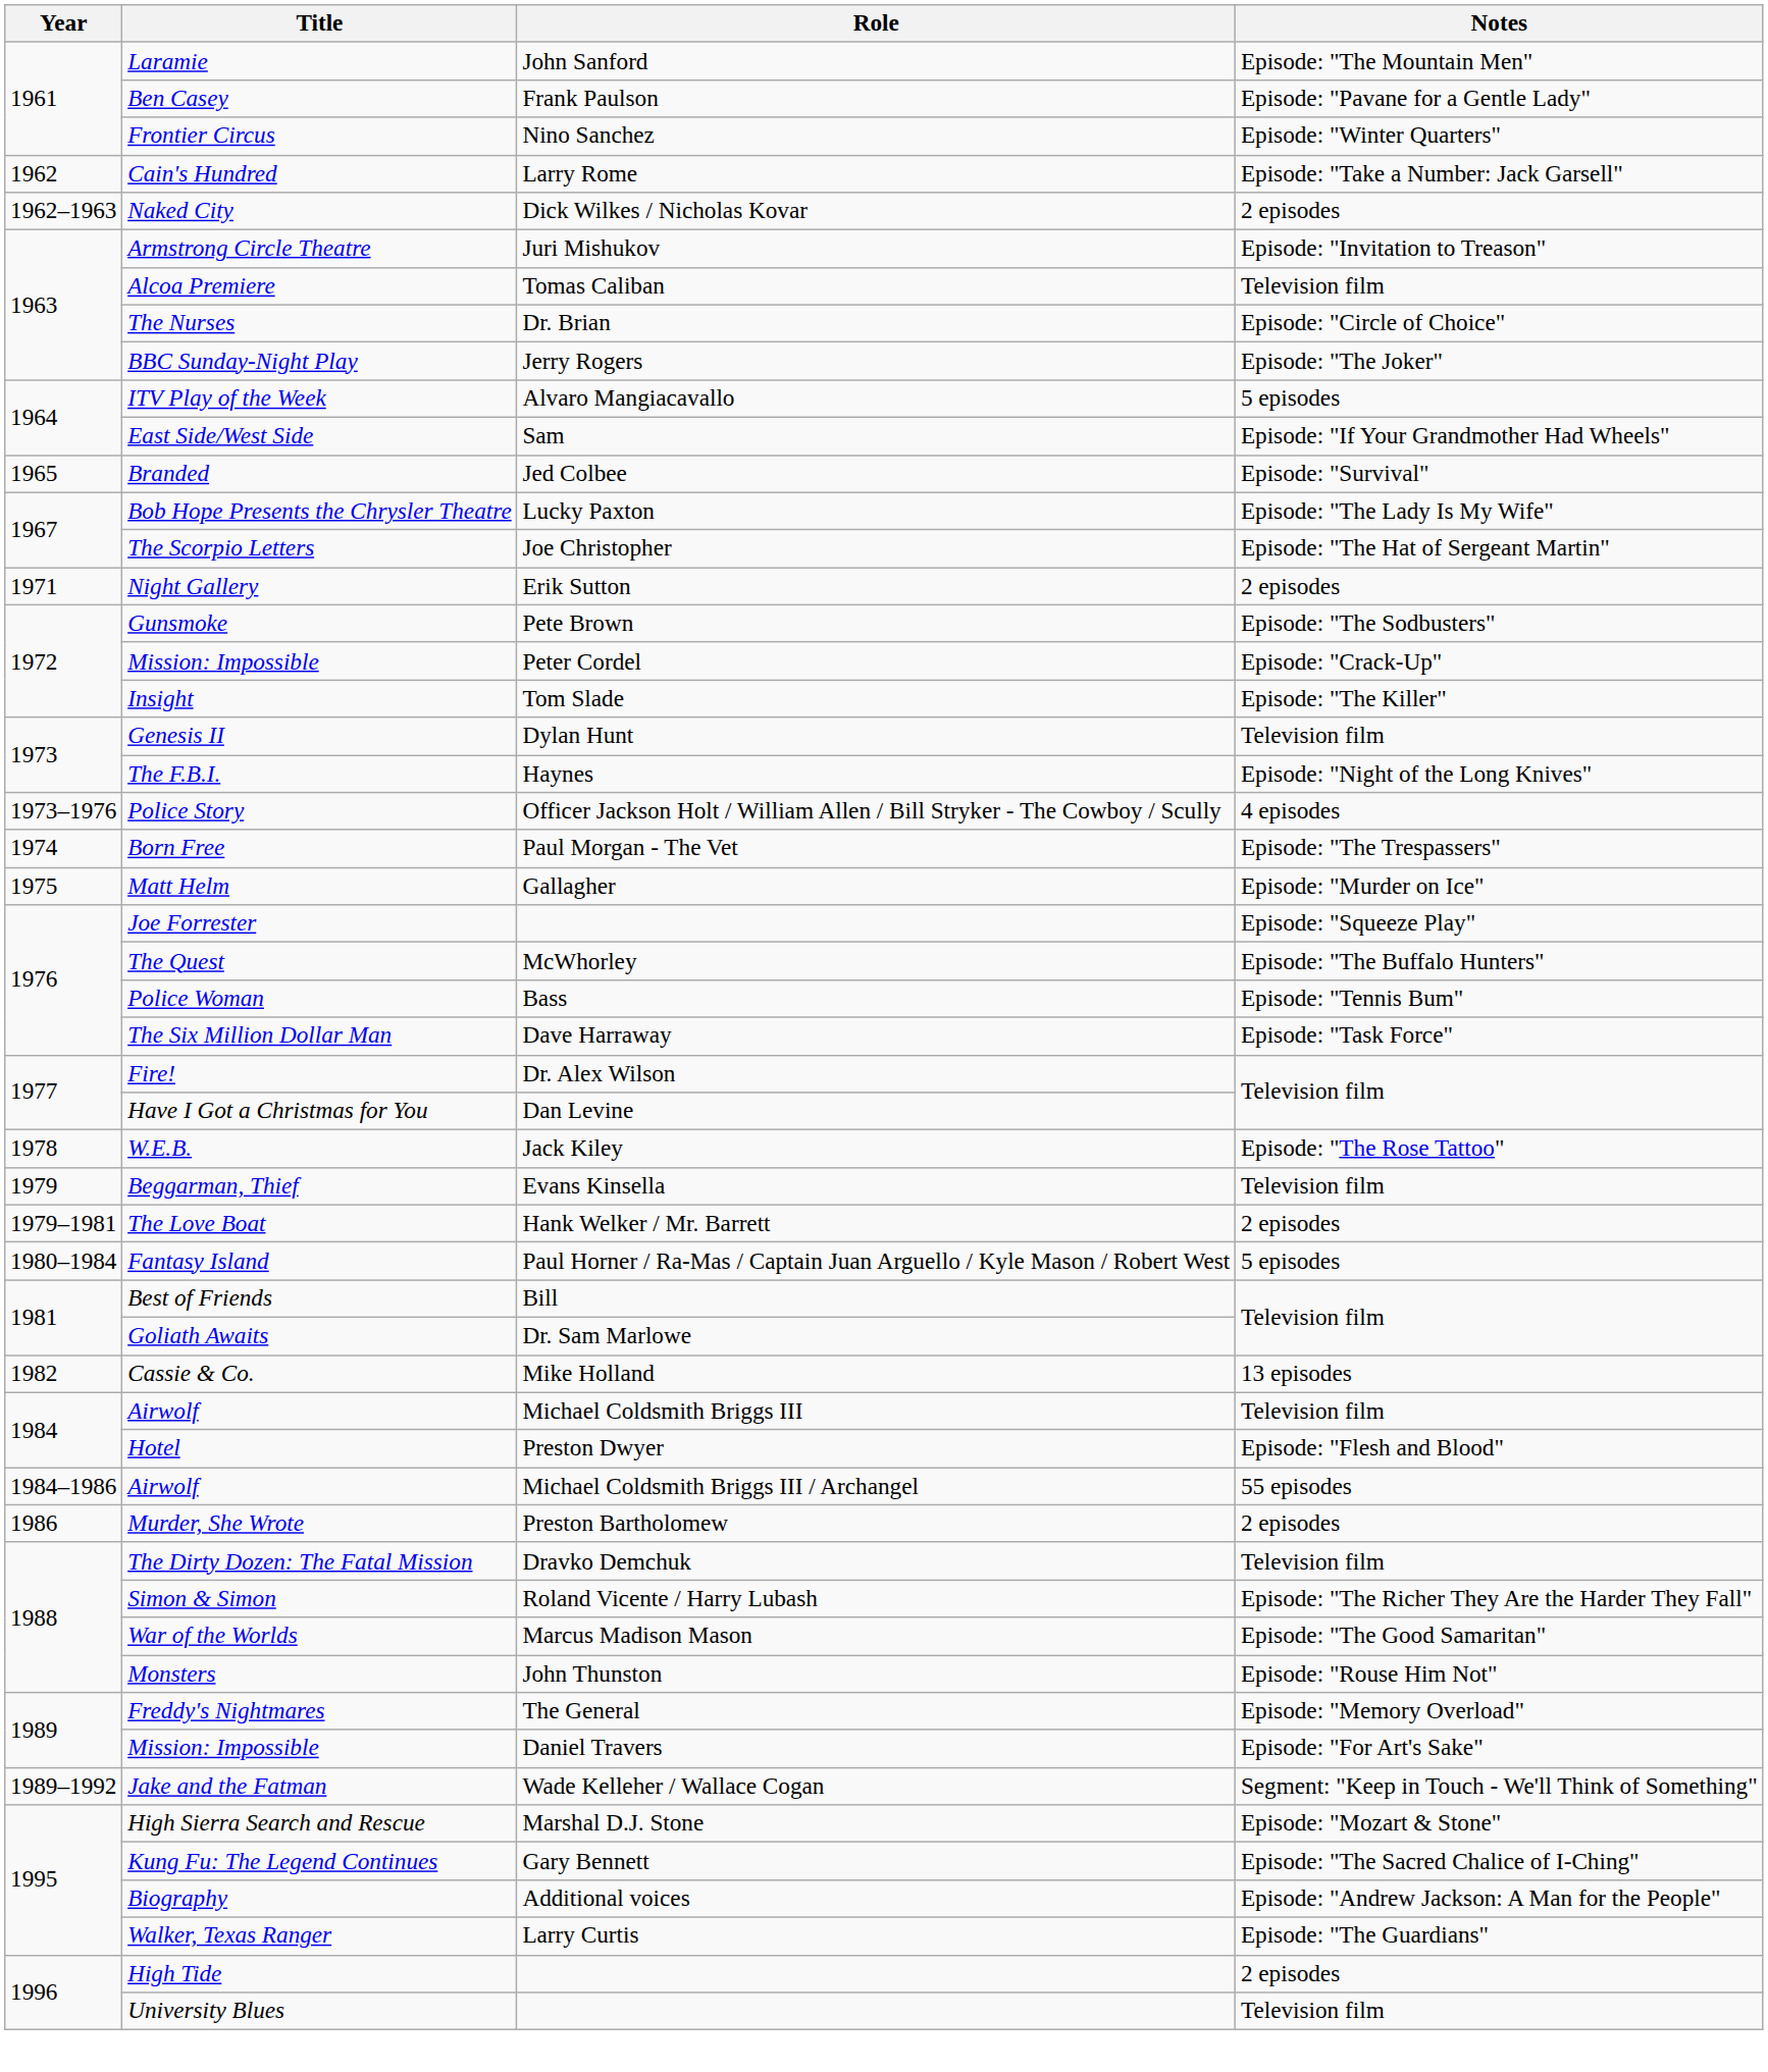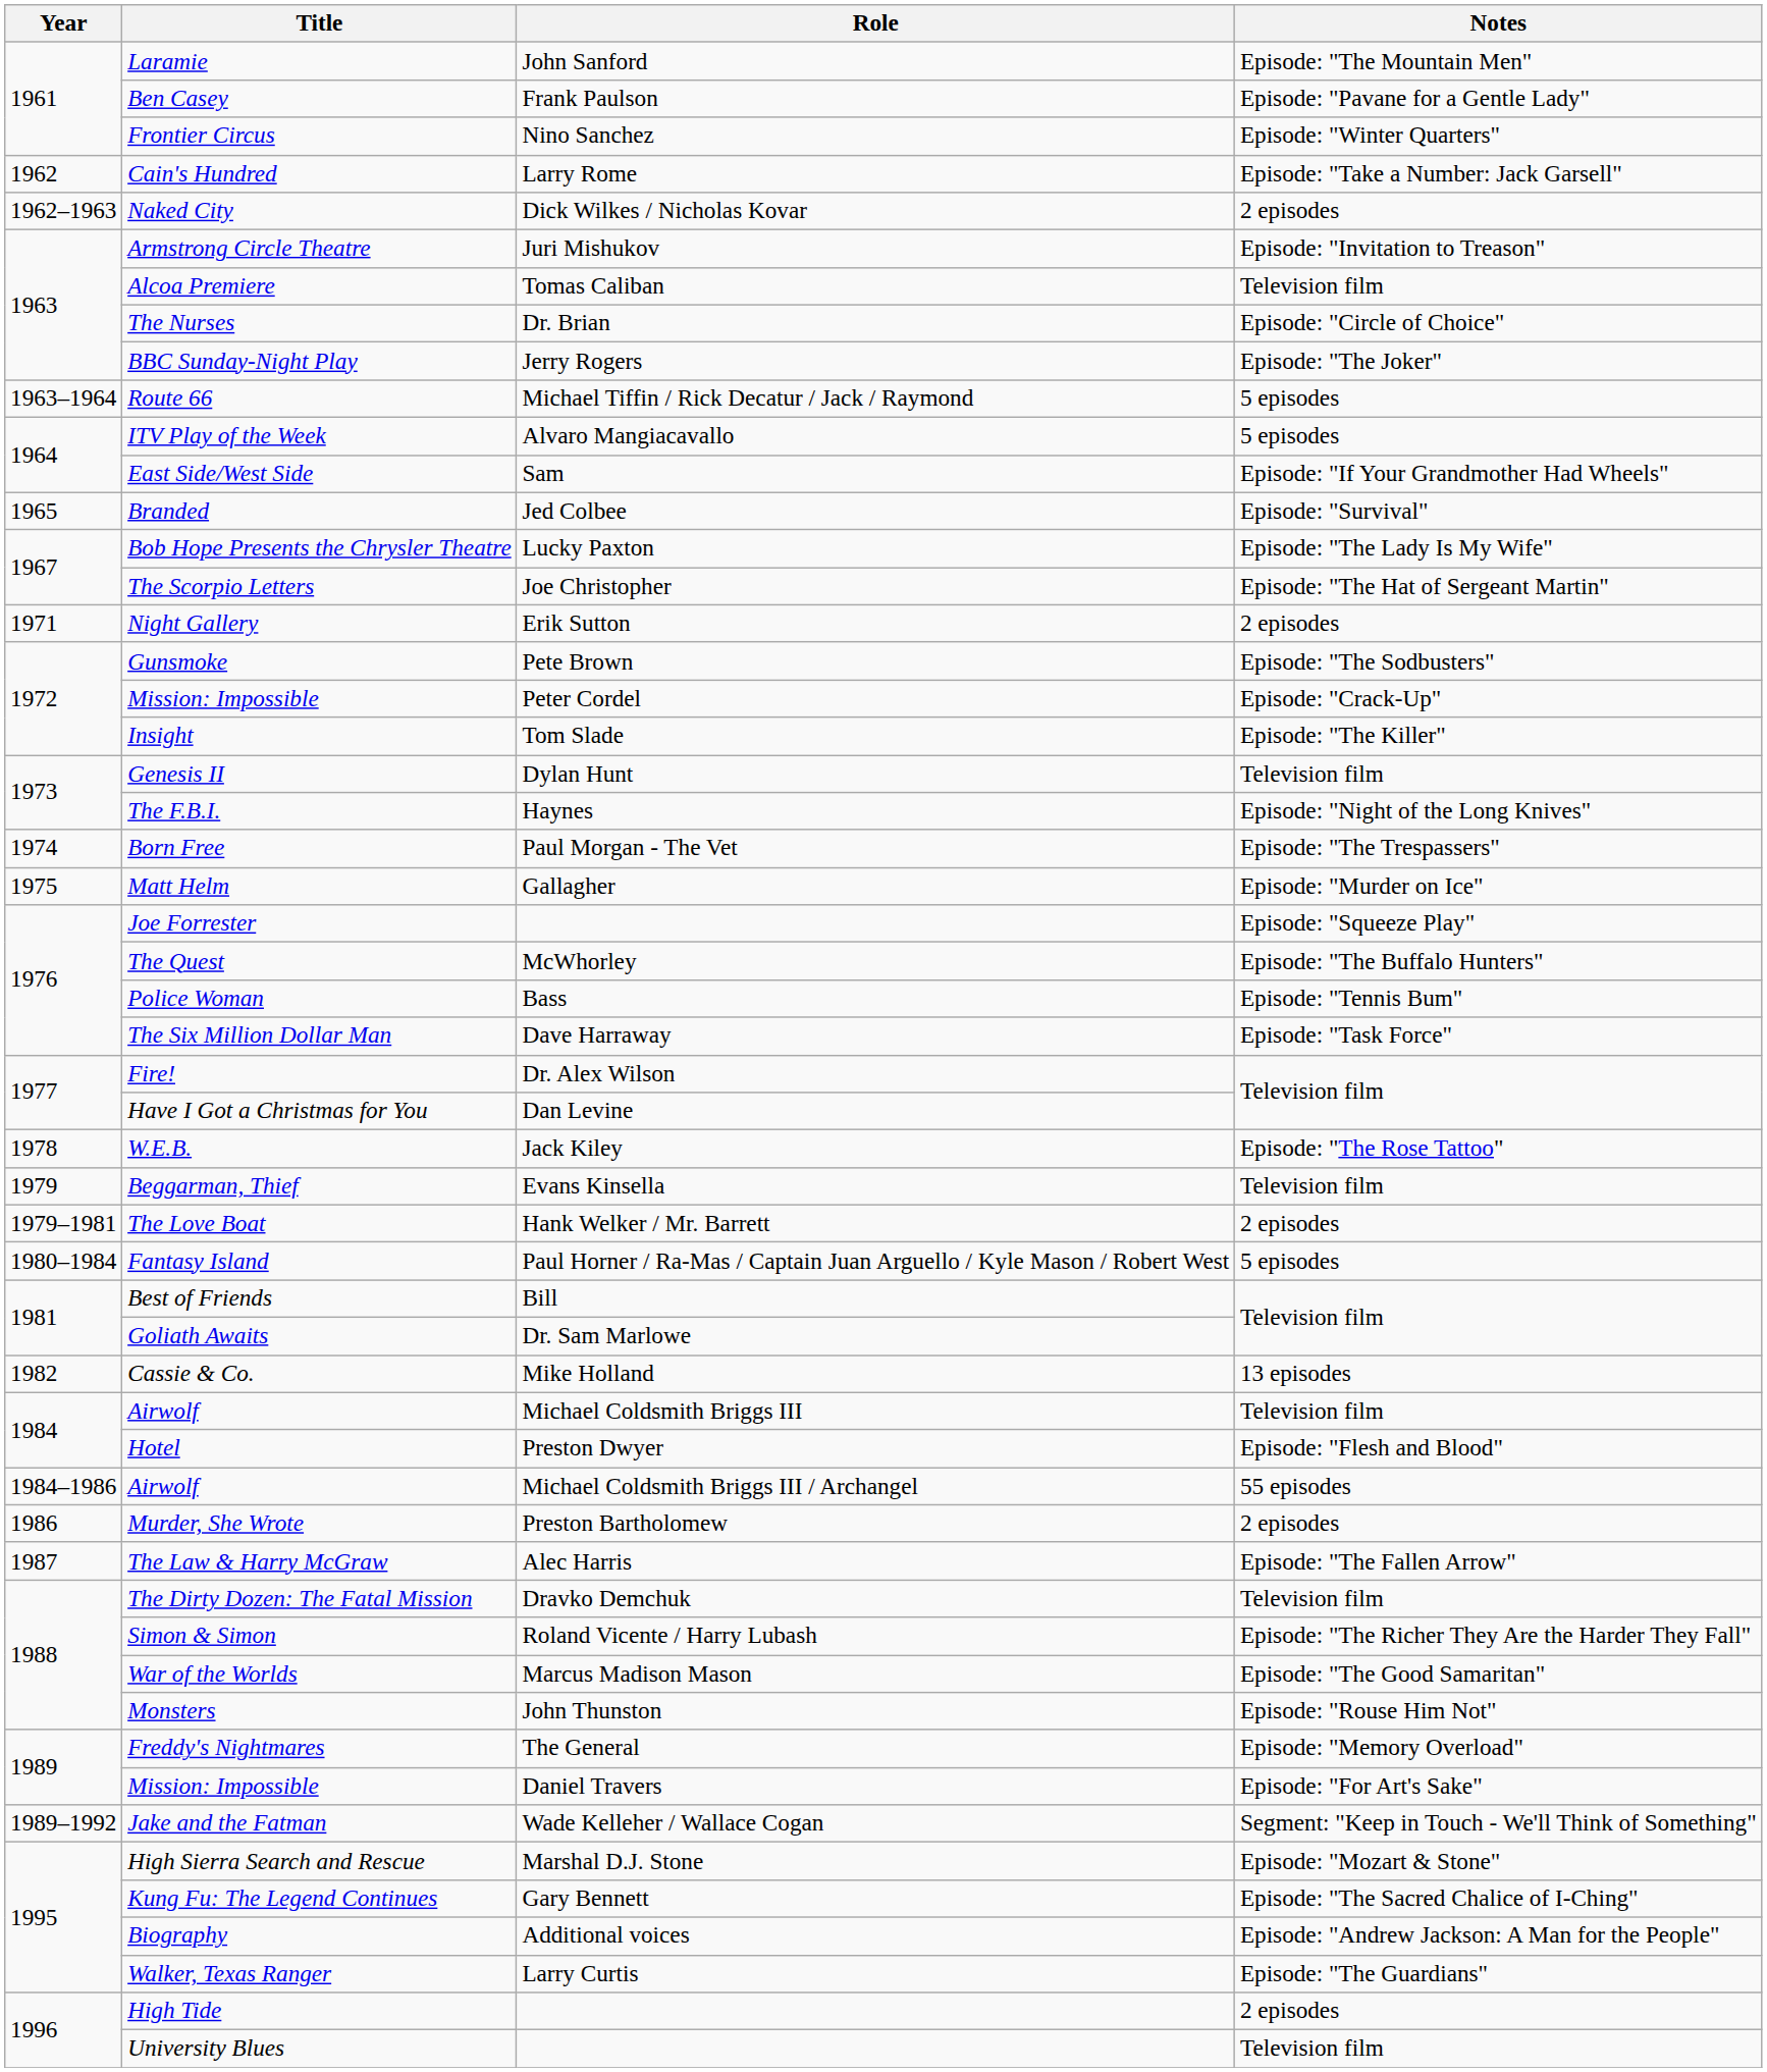 <table class="wikitable sortable">
 <tr>
 <th>Year</th>
 <th>Title</th>
 <th>Role</th>
 <th class="unsortable">Notes</th>
 </tr>
 <tr>
 <td rowspan="3">1961</td>
 <td><em><a href='#'>Laramie</a></em></td>
 <td>John Sanford</td>
 <td>Episode: "The Mountain Men"</td>
 </tr>
 <tr>
 <td><em><a href='#'>Ben Casey</a></em></td>
 <td>Frank Paulson</td>
 <td>Episode: "Pavane for a Gentle Lady"</td>
 </tr>
 <tr>
 <td><em><a href='#'>Frontier Circus</a></em></td>
 <td>Nino Sanchez</td>
 <td>Episode: "Winter Quarters"</td>
 </tr>
 <tr>
 <td>1962</td>
 <td><em><a href='#'>Cain's Hundred</a></em></td>
 <td>Larry Rome</td>
 <td>Episode: "Take a Number: Jack Garsell"</td>
 </tr>
 <tr>
 <td>1962–1963</td>
 <td><em><a href='#'>Naked City</a></em></td>
 <td>Dick Wilkes / Nicholas Kovar</td>
 <td>2 episodes</td>
 </tr>
 <tr>
 <td rowspan="4">1963</td>
 <td><em><a href='#'>Armstrong Circle Theatre</a></em></td>
 <td>Juri Mishukov</td>
 <td>Episode: "Invitation to Treason"</td>
 </tr>
 <tr>
 <td><em><a href='#'>Alcoa Premiere</a></em></td>
 <td>Tomas Caliban</td>
 <td>Television film</td>
 </tr>
 <tr>
 <td><em><a href='#'>The Nurses</a></em></td>
 <td>Dr. Brian</td>
 <td>Episode: "Circle of Choice"</td>
 </tr>
 <tr>
 <td><em><a href='#'>BBC Sunday-Night Play</a></em></td>
 <td>Jerry Rogers</td>
 <td>Episode: "The Joker"</td>
+</tr>
+<tr>
+<td>1963–1964</td>
+<td><em><a href='#'>Route 66</a></em></td>
+<td>Michael Tiffin / Rick Decatur / Jack / Raymond</td>
+<td>5 episodes</td>
 </tr>
 <tr>
 <td rowspan="2">1964</td>
 <td><em><a href='#'>ITV Play of the Week</a></em></td>
 <td>Alvaro Mangiacavallo</td>
 <td>5 episodes</td>
 </tr>
 <tr>
 <td><em><a href='#'>East Side/West Side</a></em></td>
 <td>Sam</td>
 <td>Episode: "If Your Grandmother Had Wheels"</td>
 </tr>
 <tr>
 <td>1965</td>
 <td><em><a href='#'>Branded</a></em></td>
 <td>Jed Colbee</td>
 <td>Episode: "Survival"</td>
 </tr>
 <tr>
 <td rowspan="2">1967</td>
 <td><em><a href='#'>Bob Hope Presents the Chrysler Theatre</a></em></td>
 <td>Lucky Paxton</td>
 <td>Episode: "The Lady Is My Wife"</td>
 </tr>
 <tr>
 <td><em><a href='#'>The Scorpio Letters</a></em></td>
 <td>Joe Christopher</td>
 <td>Episode: "The Hat of Sergeant Martin"</td>
 </tr>
 <tr>
 <td>1971</td>
 <td><em><a href='#'>Night Gallery</a></em></td>
 <td>Erik Sutton</td>
 <td>2 episodes</td>
 </tr>
 <tr>
 <td rowspan="3">1972</td>
 <td><em><a href='#'>Gunsmoke</a></em></td>
 <td>Pete Brown</td>
 <td>Episode: "The Sodbusters"</td>
 </tr>
 <tr>
 <td><em><a href='#'>Mission: Impossible</a></em></td>
 <td>Peter Cordel</td>
 <td>Episode: "Crack-Up"</td>
 </tr>
 <tr>
 <td><em><a href='#'>Insight</a></em></td>
 <td>Tom Slade</td>
 <td>Episode: "The Killer"</td>
 </tr>
 <tr>
 <td rowspan="2">1973</td>
 <td><em><a href='#'>Genesis II</a></em></td>
 <td>Dylan Hunt</td>
 <td>Television film</td>
 </tr>
 <tr>
 <td><em><a href='#'>The F.B.I.</a></em></td>
 <td>Haynes</td>
 <td>Episode: "Night of the Long Knives"</td>
-</tr>
-<tr>
-<td>1973–1976</td>
-<td><em><a href='#'>Police Story</a></em></td>
-<td>Officer Jackson Holt / William Allen / Bill Stryker - The Cowboy / Scully</td>
-<td>4 episodes</td>
 </tr>
 <tr>
 <td>1974</td>
 <td><em><a href='#'>Born Free</a></em></td>
 <td>Paul Morgan - The Vet</td>
 <td>Episode: "The Trespassers"</td>
 </tr>
 <tr>
 <td>1975</td>
 <td><em><a href='#'>Matt Helm</a></em></td>
 <td>Gallagher</td>
 <td>Episode: "Murder on Ice"</td>
 </tr>
 <tr>
 <td rowspan="4">1976</td>
 <td><em><a href='#'>Joe Forrester</a></em></td>
 <td></td>
 <td>Episode: "Squeeze Play"</td>
 </tr>
 <tr>
 <td><em><a href='#'>The Quest</a></em></td>
 <td>McWhorley</td>
 <td>Episode: "The Buffalo Hunters"</td>
 </tr>
 <tr>
 <td><em><a href='#'>Police Woman</a></em></td>
 <td>Bass</td>
 <td>Episode: "Tennis Bum"</td>
 </tr>
 <tr>
 <td><em><a href='#'>The Six Million Dollar Man</a></em></td>
 <td>Dave Harraway</td>
 <td>Episode: "Task Force"</td>
 </tr>
 <tr>
 <td rowspan="2">1977</td>
 <td><em><a href='#'>Fire!</a></em></td>
 <td>Dr. Alex Wilson</td>
 <td rowspan="2">Television film</td>
 </tr>
 <tr>
 <td><em>Have I Got a Christmas for You</em></td>
 <td>Dan Levine</td>
 </tr>
 <tr>
 <td>1978</td>
 <td><em><a href='#'>W.E.B.</a></em></td>
 <td>Jack Kiley</td>
 <td>Episode: "<a href='#'>The Rose Tattoo</a>"</td>
 </tr>
 <tr>
 <td>1979</td>
 <td><em><a href='#'>Beggarman, Thief</a></em></td>
 <td>Evans Kinsella</td>
 <td>Television film</td>
 </tr>
 <tr>
 <td>1979–1981</td>
 <td><em><a href='#'>The Love Boat</a></em></td>
 <td>Hank Welker / Mr. Barrett</td>
 <td>2 episodes</td>
 </tr>
 <tr>
 <td>1980–1984</td>
 <td><em><a href='#'>Fantasy Island</a></em></td>
 <td>Paul Horner / Ra-Mas / Captain Juan Arguello / Kyle Mason / Robert West</td>
 <td>5 episodes</td>
 </tr>
 <tr>
 <td rowspan="2">1981</td>
 <td><em>Best of Friends</em></td>
 <td>Bill</td>
 <td rowspan="2">Television film</td>
 </tr>
 <tr>
 <td><em><a href='#'>Goliath Awaits</a></em></td>
 <td>Dr. Sam Marlowe</td>
 </tr>
 <tr>
 <td>1982</td>
 <td><em>Cassie & Co.</em></td>
 <td>Mike Holland</td>
 <td>13 episodes</td>
 </tr>
 <tr>
 <td rowspan="2">1984</td>
 <td><em><a href='#'>Airwolf</a></em></td>
 <td>Michael Coldsmith Briggs III</td>
 <td>Television film</td>
 </tr>
 <tr>
 <td><em><a href='#'>Hotel</a></em></td>
 <td>Preston Dwyer</td>
 <td>Episode: "Flesh and Blood"</td>
 </tr>
 <tr>
 <td>1984–1986</td>
 <td><em><a href='#'>Airwolf</a></em></td>
 <td>Michael Coldsmith Briggs III / Archangel</td>
 <td>55 episodes</td>
 </tr>
 <tr>
 <td>1986</td>
 <td><em><a href='#'>Murder, She Wrote</a></em></td>
 <td>Preston Bartholomew</td>
 <td>2 episodes</td>
 </tr>
 <tr>
+<td>1987</td>
+<td><em><a href='#'>The Law & Harry McGraw</a></em></td>
+<td>Alec Harris</td>
+<td>Episode: "The Fallen Arrow"</td>
+</tr>
+<tr>
 <td rowspan="4">1988</td>
 <td><em><a href='#'>The Dirty Dozen: The Fatal Mission</a></em></td>
 <td>Dravko Demchuk</td>
 <td>Television film</td>
 </tr>
 <tr>
 <td><em><a href='#'>Simon & Simon</a></em></td>
 <td>Roland Vicente / Harry Lubash</td>
 <td>Episode: "The Richer They Are the Harder They Fall"</td>
 </tr>
 <tr>
 <td><em><a href='#'>War of the Worlds</a></em></td>
 <td>Marcus Madison Mason</td>
 <td>Episode: "The Good Samaritan"</td>
 </tr>
 <tr>
 <td><em><a href='#'>Monsters</a></em></td>
 <td>John Thunston</td>
 <td>Episode: "Rouse Him Not"</td>
 </tr>
 <tr>
 <td rowspan="2">1989</td>
 <td><em><a href='#'>Freddy's Nightmares</a></em></td>
 <td>The General</td>
 <td>Episode: "Memory Overload"</td>
 </tr>
 <tr>
 <td><em><a href='#'>Mission: Impossible</a></em></td>
 <td>Daniel Travers</td>
 <td>Episode: "For Art's Sake"</td>
 </tr>
 <tr>
 <td>1989–1992</td>
 <td><em><a href='#'>Jake and the Fatman</a></em></td>
 <td>Wade Kelleher / Wallace Cogan</td>
 <td>Segment: "Keep in Touch - We'll Think of Something"</td>
 </tr>
 <tr>
 <td rowspan="4">1995</td>
 <td><em>High Sierra Search and Rescue</em></td>
 <td>Marshal D.J. Stone</td>
 <td>Episode: "Mozart & Stone"</td>
 </tr>
 <tr>
 <td><em><a href='#'>Kung Fu: The Legend Continues</a></em></td>
 <td>Gary Bennett</td>
 <td>Episode: "The Sacred Chalice of I-Ching"</td>
 </tr>
 <tr>
 <td><em><a href='#'>Biography</a></em></td>
 <td>Additional voices</td>
 <td>Episode: "Andrew Jackson: A Man for the People"</td>
 </tr>
 <tr>
 <td><em><a href='#'>Walker, Texas Ranger</a></em></td>
 <td>Larry Curtis</td>
 <td>Episode: "The Guardians"</td>
 </tr>
 <tr>
 <td rowspan="2">1996</td>
 <td><em><a href='#'>High Tide</a></em></td>
 <td></td>
 <td>2 episodes</td>
 </tr>
 <tr>
 <td><em>University Blues</em></td>
 <td></td>
 <td>Television film</td>
 </tr>
 </table>
